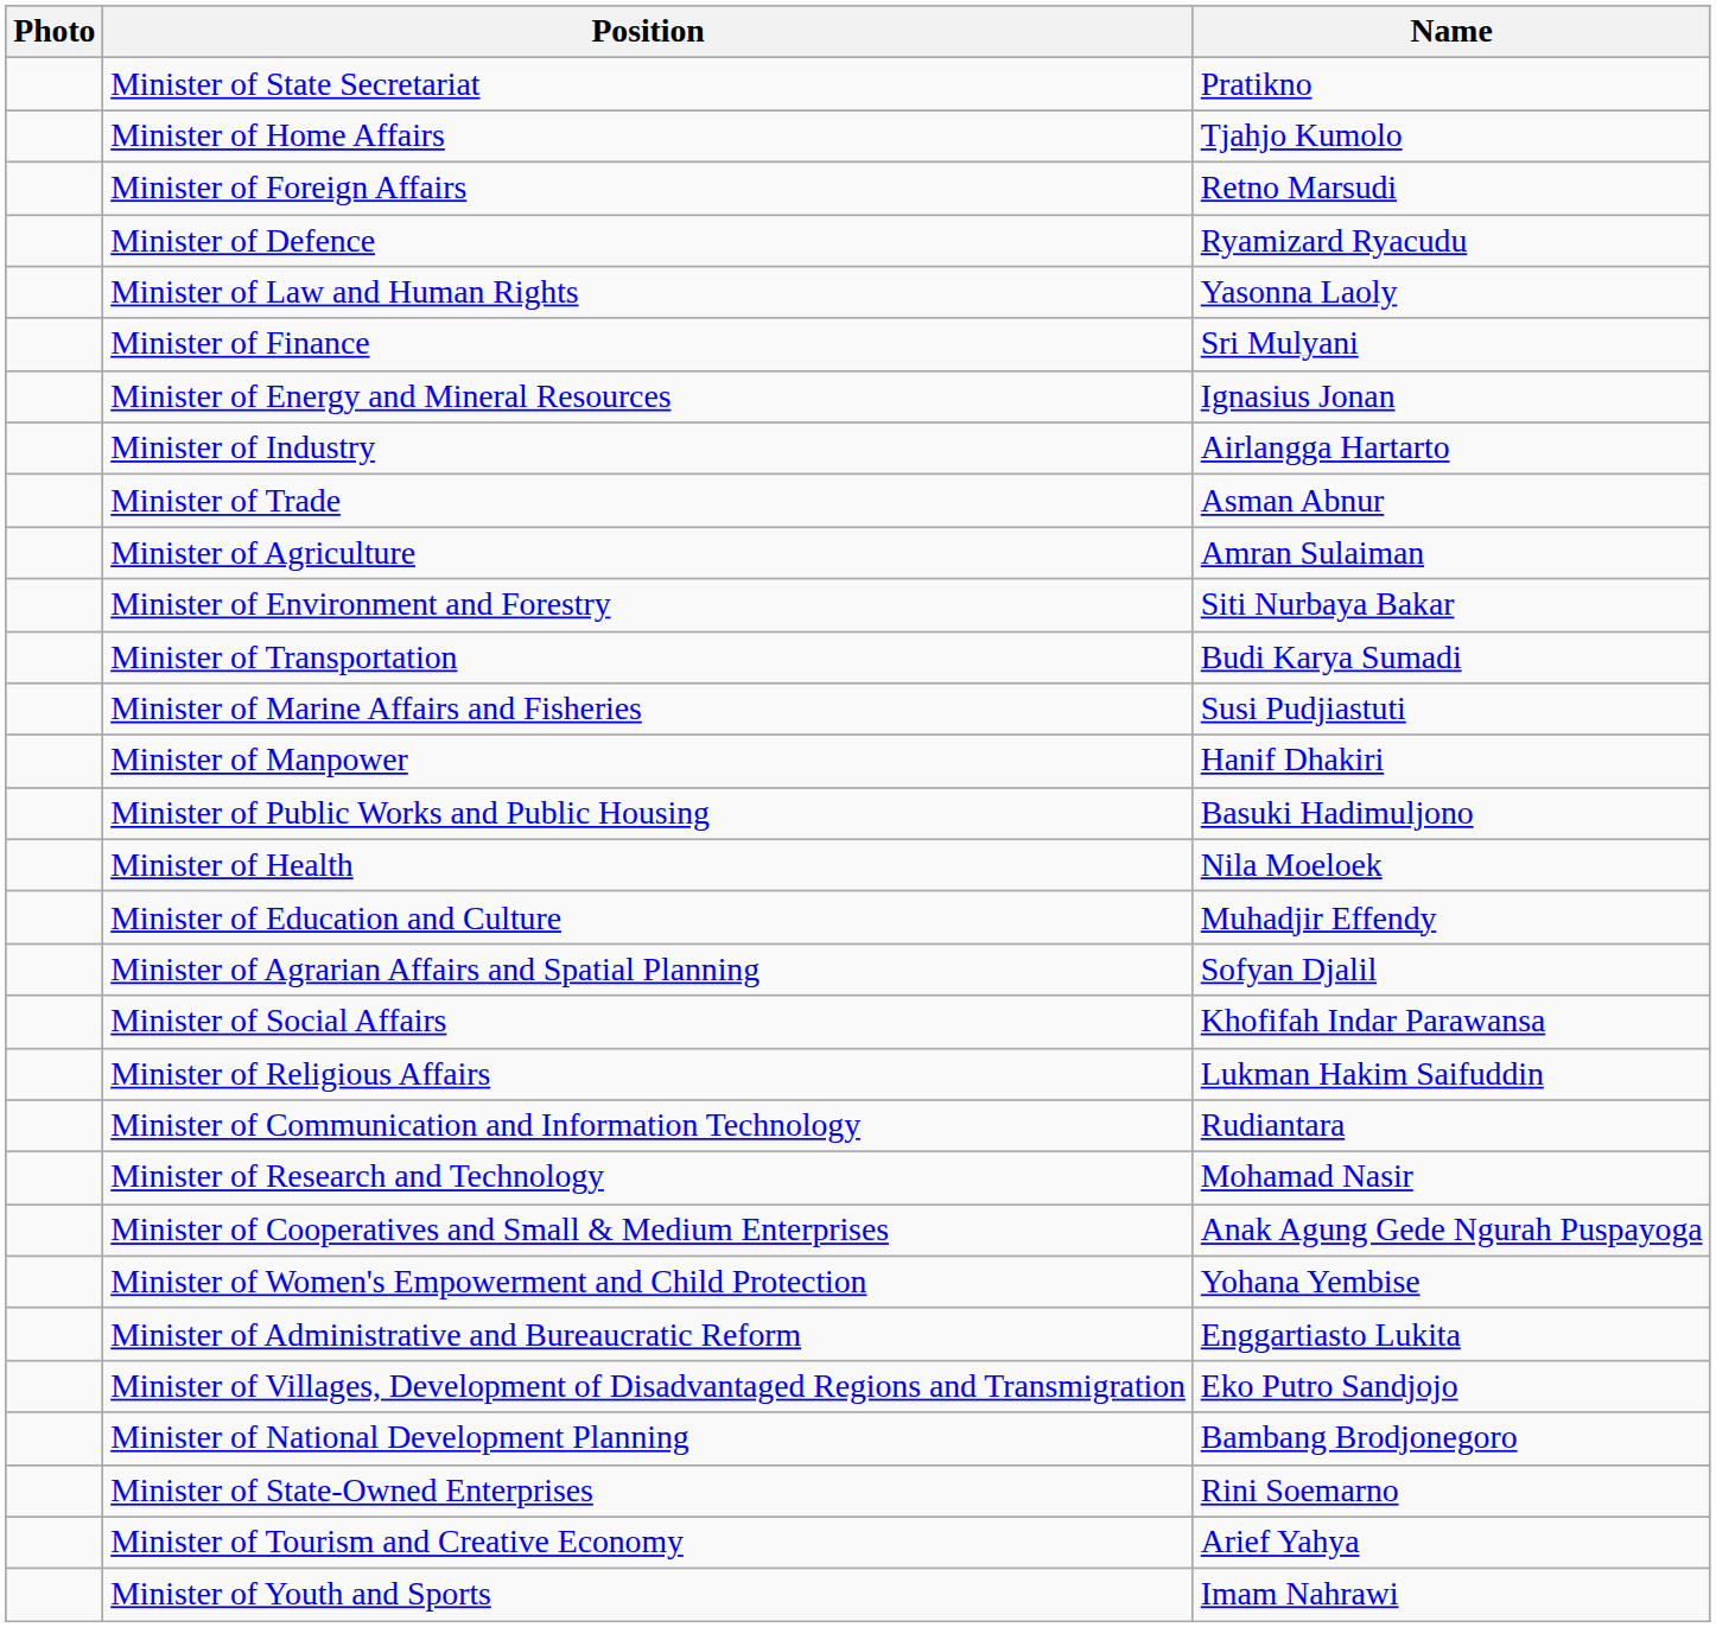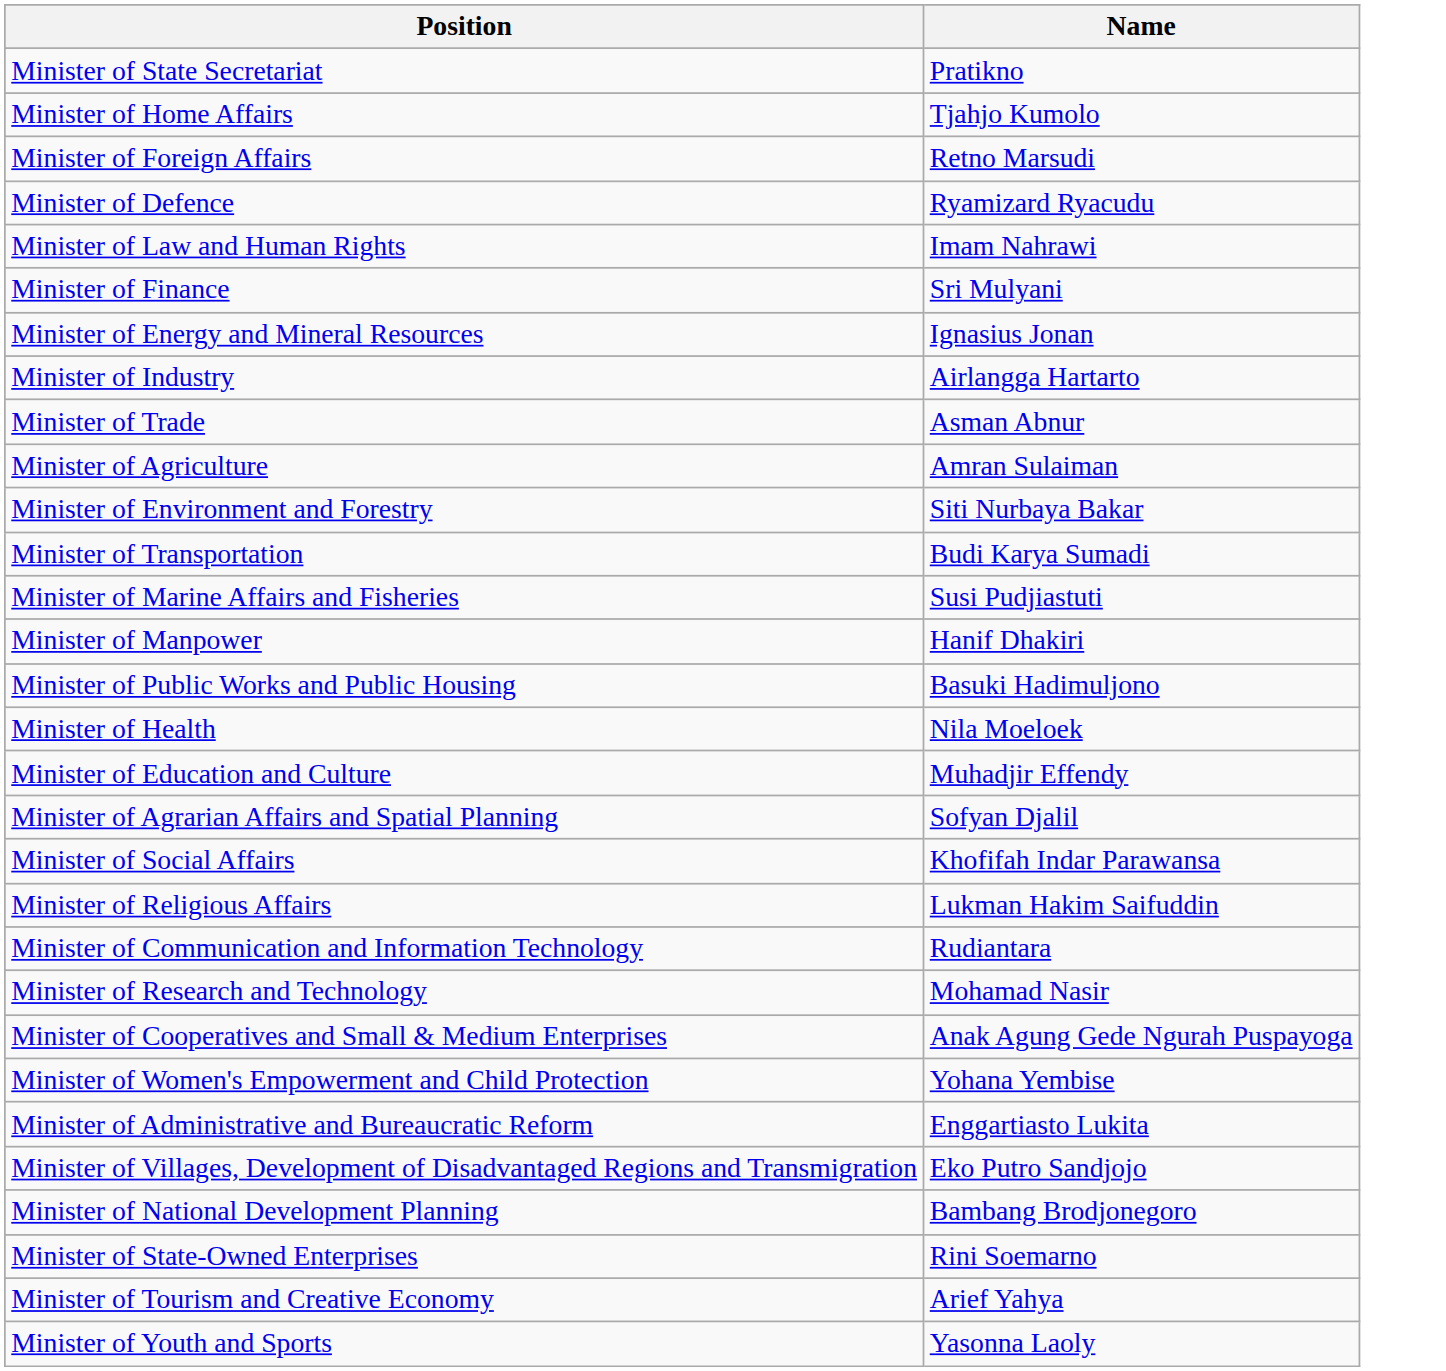 <table class=wikitable>
 <tr>
-<th>Photo</th>
 <th>Position</th>
 <th>Name</th>
 </tr>
 <tr>
-<td></td>
 <td><a href='#'>Minister of State Secretariat</a></td>
 <td><a href='#'>Pratikno</a></td>
 </tr>
 <tr>
-<td></td>
 <td><a href='#'>Minister of Home Affairs</a></td>
 <td><a href='#'>Tjahjo Kumolo</a></td>
 </tr>
 <tr>
-<td></td>
 <td><a href='#'>Minister of Foreign Affairs</a></td>
 <td><a href='#'>Retno Marsudi</a></td>
 </tr>
 <tr>
-<td></td>
 <td><a href='#'>Minister of Defence</a></td>
 <td><a href='#'>Ryamizard Ryacudu</a></td>
 </tr>
 <tr>
-<td></td>
 <td><a href='#'>Minister of Law and Human Rights</a></td>
-<td><a href='#'>Yasonna Laoly</a></td>
+<td><a href='#'>Imam Nahrawi</a></td>
 </tr>
 <tr>
-<td></td>
 <td><a href='#'>Minister of Finance</a></td>
 <td><a href='#'>Sri Mulyani</a></td>
 </tr>
 <tr>
-<td></td>
 <td><a href='#'>Minister of Energy and Mineral Resources</a></td>
 <td><a href='#'>Ignasius Jonan</a></td>
 </tr>
 <tr>
-<td></td>
 <td><a href='#'>Minister of Industry</a></td>
 <td><a href='#'>Airlangga Hartarto</a></td>
 </tr>
 <tr>
-<td></td>
 <td><a href='#'>Minister of Trade</a></td>
 <td><a href='#'>Asman Abnur</a></td>
 </tr>
 <tr>
-<td></td>
 <td><a href='#'>Minister of Agriculture</a></td>
 <td><a href='#'>Amran Sulaiman</a></td>
 </tr>
 <tr>
-<td></td>
 <td><a href='#'>Minister of Environment and Forestry</a></td>
 <td><a href='#'>Siti Nurbaya Bakar</a></td>
 </tr>
 <tr>
-<td></td>
 <td><a href='#'>Minister of Transportation</a></td>
 <td><a href='#'>Budi Karya Sumadi</a></td>
 </tr>
 <tr>
-<td></td>
 <td><a href='#'>Minister of Marine Affairs and Fisheries</a></td>
 <td><a href='#'>Susi Pudjiastuti</a></td>
 </tr>
 <tr>
-<td></td>
 <td><a href='#'>Minister of Manpower</a></td>
 <td><a href='#'>Hanif Dhakiri</a></td>
 </tr>
 <tr>
-<td></td>
 <td><a href='#'>Minister of Public Works and Public Housing</a></td>
 <td><a href='#'>Basuki Hadimuljono</a></td>
 </tr>
 <tr>
-<td></td>
 <td><a href='#'>Minister of Health</a></td>
 <td><a href='#'>Nila Moeloek</a></td>
 </tr>
 <tr>
-<td></td>
 <td><a href='#'>Minister of Education and Culture</a></td>
 <td><a href='#'>Muhadjir Effendy</a></td>
 </tr>
 <tr>
-<td></td>
 <td><a href='#'>Minister of Agrarian Affairs and Spatial Planning</a></td>
 <td><a href='#'>Sofyan Djalil</a></td>
 </tr>
 <tr>
-<td></td>
 <td><a href='#'>Minister of Social Affairs</a></td>
 <td><a href='#'>Khofifah Indar Parawansa</a></td>
 </tr>
 <tr>
-<td></td>
 <td><a href='#'>Minister of Religious Affairs</a></td>
 <td><a href='#'>Lukman Hakim Saifuddin</a></td>
 </tr>
 <tr>
-<td></td>
 <td><a href='#'>Minister of Communication and Information Technology</a></td>
 <td><a href='#'>Rudiantara</a></td>
 </tr>
 <tr>
-<td></td>
 <td><a href='#'>Minister of Research and Technology</a></td>
 <td><a href='#'>Mohamad Nasir</a></td>
 </tr>
 <tr>
-<td></td>
 <td><a href='#'>Minister of Cooperatives and Small & Medium Enterprises</a></td>
 <td><a href='#'>Anak Agung Gede Ngurah Puspayoga</a></td>
 </tr>
 <tr>
-<td></td>
 <td><a href='#'>Minister of Women's Empowerment and Child Protection</a></td>
 <td><a href='#'>Yohana Yembise</a></td>
 </tr>
 <tr>
-<td></td>
 <td><a href='#'>Minister of Administrative and Bureaucratic Reform</a></td>
 <td><a href='#'>Enggartiasto Lukita</a></td>
 </tr>
 <tr>
-<td></td>
 <td><a href='#'>Minister of Villages, Development of Disadvantaged Regions and Transmigration</a></td>
 <td><a href='#'>Eko Putro Sandjojo</a></td>
 </tr>
 <tr>
-<td></td>
 <td><a href='#'>Minister of National Development Planning</a></td>
 <td><a href='#'>Bambang Brodjonegoro</a></td>
 </tr>
 <tr>
-<td></td>
 <td><a href='#'>Minister of State-Owned Enterprises</a></td>
 <td><a href='#'>Rini Soemarno</a></td>
 </tr>
 <tr>
-<td></td>
 <td><a href='#'>Minister of Tourism and Creative Economy</a></td>
 <td><a href='#'>Arief Yahya</a></td>
 </tr>
 <tr>
-<td></td>
 <td><a href='#'>Minister of Youth and Sports</a></td>
-<td><a href='#'>Imam Nahrawi</a></td>
+<td><a href='#'>Yasonna Laoly</a></td>
 </tr>
 </table>
